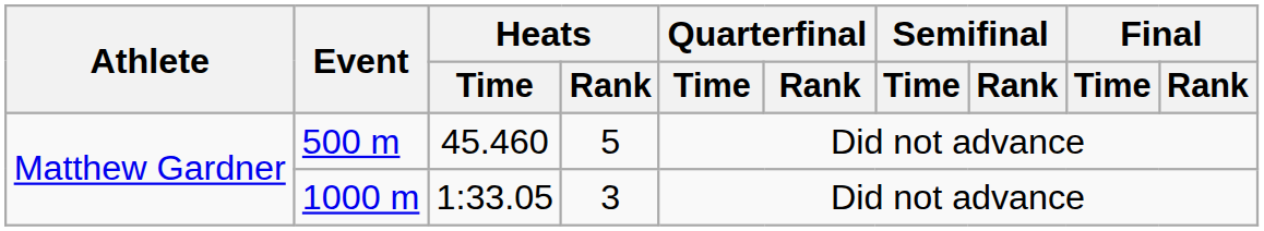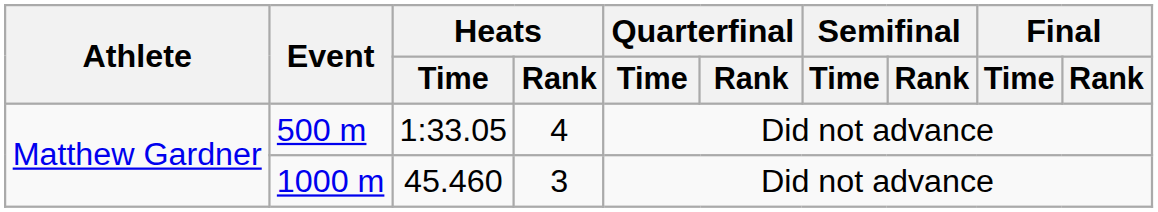 <table class="wikitable" style="font-size:90%">
 <tr>
 <th rowspan=2>Athlete</th>
 <th rowspan=2>Event</th>
 <th colspan=2>Heats</th>
 <th colspan=2>Quarterfinal</th>
 <th colspan=2>Semifinal</th>
 <th colspan=2>Final</th>
 </tr>
 <tr style="font-size:95%">
 <th>Time</th>
 <th>Rank</th>
 <th>Time</th>
 <th>Rank</th>
 <th>Time</th>
 <th>Rank</th>
 <th>Time</th>
 <th>Rank</th>
 </tr>
 <tr align=center>
 <td align=left rowspan=2><a href='#'>Matthew Gardner</a></td>
 <td align=left><a href='#'>500 m</a></td>
-<td>45.460</td>
-<td>5</td>
+<td>1:33.05</td>
+<td>4</td>
 <td colspan=6>Did not advance</td>
 </tr>
 <tr align=center>
 <td align=left><a href='#'>1000 m</a></td>
-<td>1:33.05</td>
+<td>45.460</td>
 <td>3</td>
 <td colspan=6>Did not advance</td>
 </tr>
 </table>
